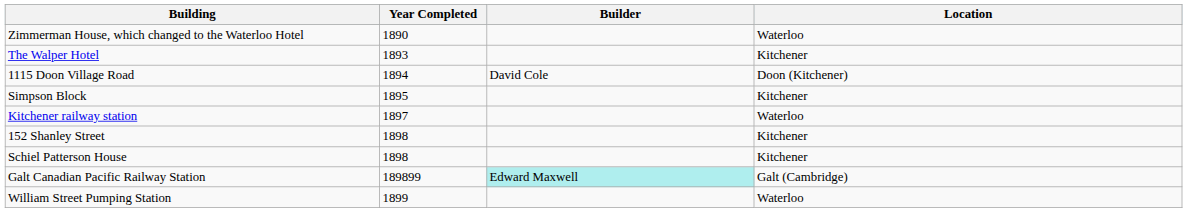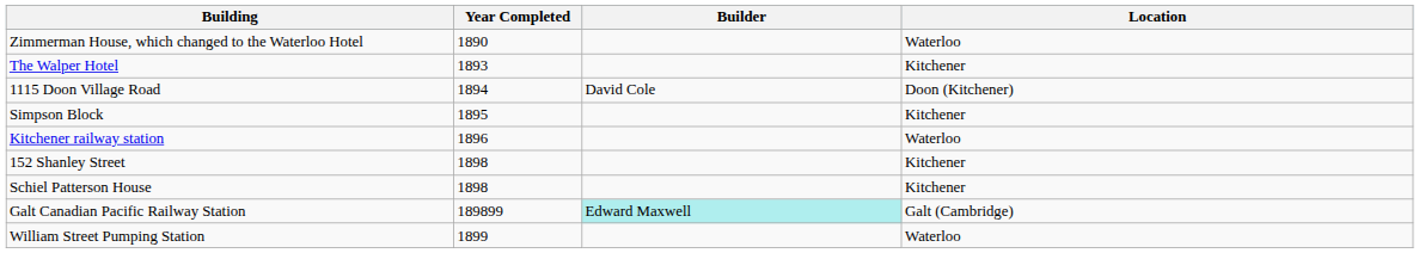 <table class="wikitable" style="margin:1em auto;">
 <tr bgcolor="lightblue">
 <th width=28%>Building</th>
 <th width=8%>Year Completed</th>
 <th width=20%>Builder</th>
 <th width=32%>Location</th>
 </tr>
 <tr>
 <td>Zimmerman House, which changed to the Waterloo Hotel</td>
 <td>1890</td>
 <td></td>
 <td>Waterloo</td>
 </tr>
 <tr>
 <td><a href='#'>The Walper Hotel</a></td>
 <td>1893</td>
 <td></td>
 <td>Kitchener</td>
 </tr>
 <tr>
 <td>1115 Doon Village Road</td>
 <td>1894</td>
 <td>David Cole</td>
 <td>Doon (Kitchener)</td>
 </tr>
 <tr>
 <td>Simpson Block</td>
 <td>1895</td>
 <td></td>
 <td>Kitchener</td>
 </tr>
 <tr>
 <td><a href='#'>Kitchener railway station</a></td>
-<td>1897</td>
+<td>1896</td>
 <td></td>
 <td>Waterloo</td>
 </tr>
 <tr>
 <td>152 Shanley Street</td>
 <td>1898</td>
 <td></td>
 <td>Kitchener</td>
 </tr>
 <tr>
 <td>Schiel Patterson House</td>
 <td>1898</td>
 <td></td>
 <td>Kitchener</td>
 </tr>
 <tr>
 <td>Galt Canadian Pacific Railway Station</td>
 <td>189899</td>
 <td style="background: paleturquoise;">Edward Maxwell</td>
 <td>Galt (Cambridge)</td>
 </tr>
 <tr>
 <td>William Street Pumping Station</td>
 <td>1899</td>
 <td></td>
 <td>Waterloo</td>
 </tr>
 </table>
